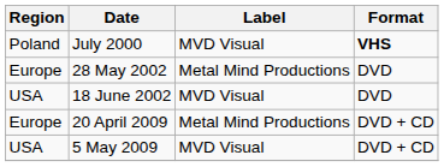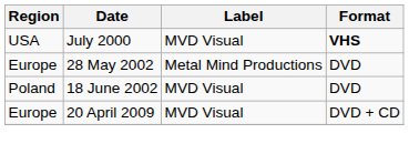 <table class="wikitable plainrowheaders">
 <tr>
 <th scope="col">Region</th>
 <th scope="col">Date</th>
 <th scope="col">Label</th>
 <th scope="col">Format</th>
 </tr>
 <tr>
-<td>Poland</td>
+<td>USA</td>
 <td>July 2000</td>
 <td>MVD Visual</td>
 <td><strong>VHS</strong></td>
 </tr>
 <tr>
 <td>Europe</td>
 <td>28 May 2002</td>
 <td>Metal Mind Productions</td>
 <td>DVD</td>
 </tr>
 <tr>
-<td>USA</td>
+<td>Poland</td>
 <td>18 June 2002</td>
 <td>MVD Visual</td>
 <td>DVD</td>
 </tr>
 <tr>
 <td>Europe</td>
 <td>20 April 2009</td>
-<td>Metal Mind Productions</td>
-<td>DVD + CD</td>
-</tr>
-<tr>
-<td>USA</td>
-<td>5 May 2009</td>
 <td>MVD Visual</td>
 <td>DVD + CD</td>
 </tr>
 <tr>
 </tr>
 </table>
